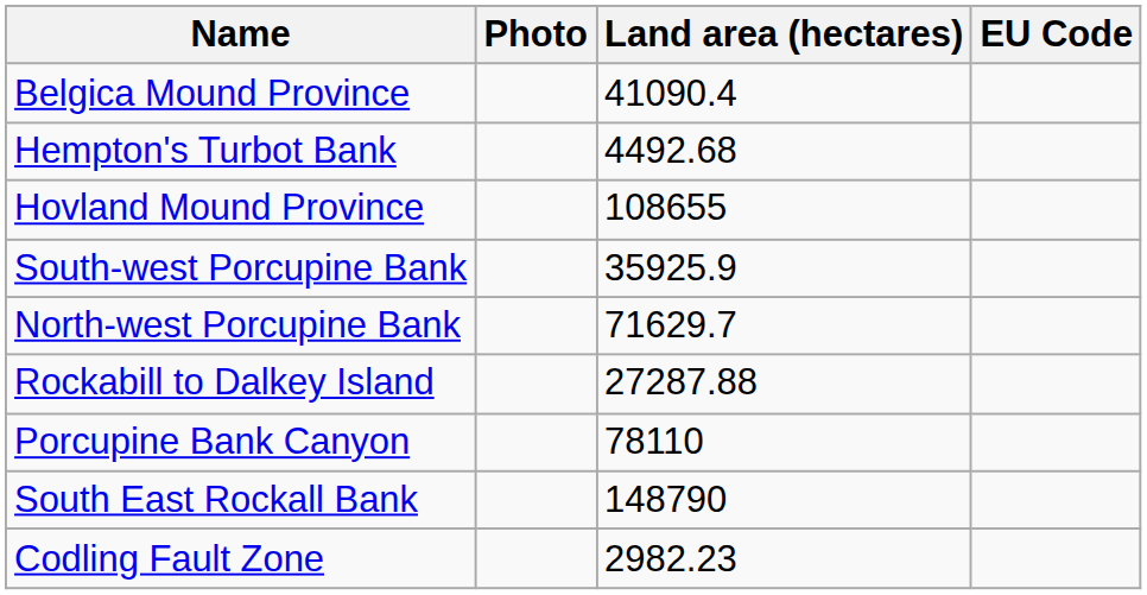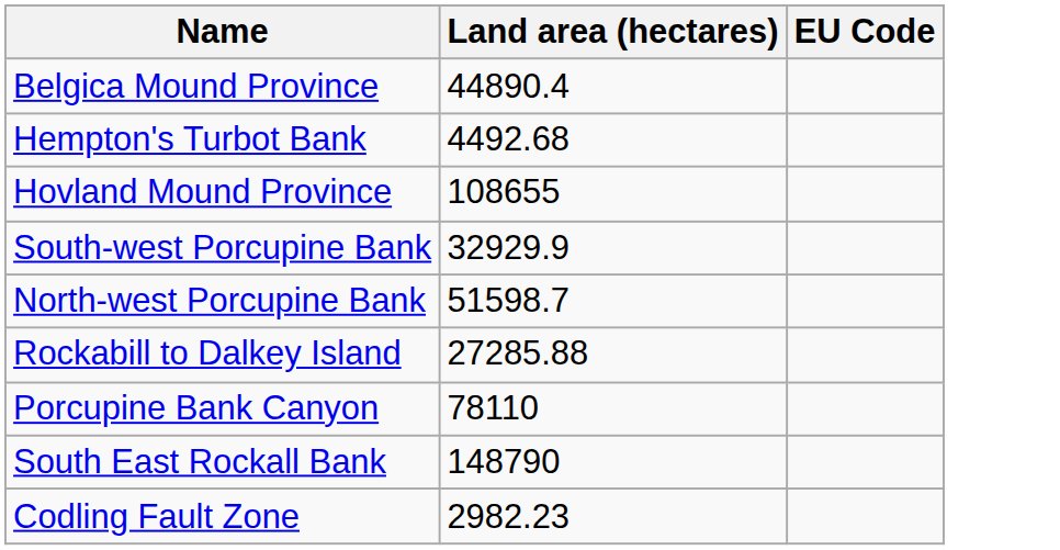 <table class="wikitable sortable">
 <tr>
 <th>Name</th>
-<th>Photo</th>
 <th>Land area (hectares)</th>
 <th>EU Code</th>
 </tr>
 <tr>
 <td><a href='#'>Belgica Mound Province</a></td>
-<td></td>
-<td>41090.4</td>
+<td>44890.4</td>
 <td></td>
 </tr>
 <tr>
 <td><a href='#'>Hempton's Turbot Bank</a></td>
-<td></td>
 <td>4492.68</td>
 <td></td>
 </tr>
 <tr>
 <td><a href='#'>Hovland Mound Province</a></td>
-<td></td>
 <td>108655</td>
 <td></td>
 </tr>
 <tr>
 <td><a href='#'>South-west Porcupine Bank</a></td>
-<td></td>
-<td>35925.9</td>
+<td>32929.9</td>
 <td></td>
 </tr>
 <tr>
 <td><a href='#'>North-west Porcupine Bank</a></td>
-<td></td>
-<td>71629.7</td>
+<td>51598.7</td>
 <td></td>
 </tr>
 <tr>
 <td><a href='#'>Rockabill to Dalkey Island</a></td>
-<td></td>
-<td>27287.88</td>
+<td>27285.88</td>
 <td></td>
 </tr>
 <tr>
 <td><a href='#'>Porcupine Bank Canyon</a></td>
-<td></td>
 <td>78110</td>
 <td></td>
 </tr>
 <tr>
 <td><a href='#'>South East Rockall Bank</a></td>
-<td></td>
 <td>148790</td>
 <td></td>
 </tr>
 <tr>
 <td><a href='#'>Codling Fault Zone</a></td>
-<td></td>
 <td>2982.23</td>
 <td></td>
 </tr>
 </table>
